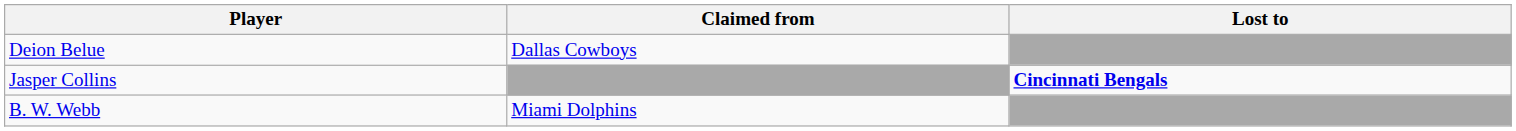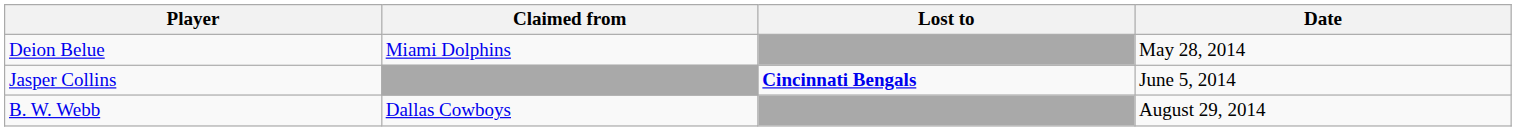 <table class="wikitable" style="width:80%;">
 <tr style="text-align:center; background:#ddd;">
 <th style="width:25%;">Player</th>
 <th style="width:25%;">Claimed from</th>
 <th style="width:25%;">Lost to</th>
+<th style="width:25%;">Date</th>
 </tr>
 <tr>
 <td><a href='#'>Deion Belue</a></td>
-<td><a href='#'>Dallas Cowboys</a></td>
+<td><a href='#'>Miami Dolphins</a></td>
 <td style="background:darkgray;"></td>
+<td>May 28, 2014</td>
 </tr>
 <tr>
 <td><a href='#'>Jasper Collins</a></td>
 <td style="background:darkgray;"></td>
 <td><strong><a href='#'>Cincinnati Bengals</a></strong></td>
+<td>June 5, 2014</td>
 </tr>
 <tr>
 <td><a href='#'>B. W. Webb</a></td>
-<td><a href='#'>Miami Dolphins</a></td>
+<td><a href='#'>Dallas Cowboys</a></td>
 <td style="background:darkgray;"></td>
+<td>August 29, 2014</td>
 </tr>
 </table>
